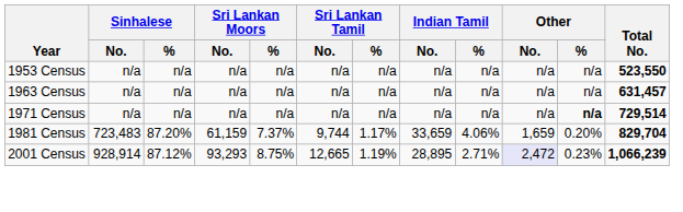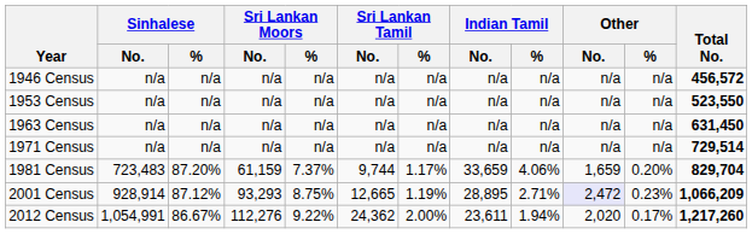 <table class="wikitable" border="1" style="text-align:right;">
 <tr>
 <th style="vertical-align:bottom;" rowspan=2>Year</th>
 <th colspan=2><a href='#'>Sinhalese</a></th>
 <th colspan=2><a href='#'>Sri Lankan Moors</a></th>
 <th colspan=2><a href='#'>Sri Lankan Tamil</a></th>
 <th colspan=2><a href='#'>Indian Tamil</a></th>
 <th colspan=2>Other</th>
 <th style="vertical-align:bottom;" rowspan=2><strong>Total</strong><br><strong>No.</strong></th>
 </tr>
 <tr>
 <th style="width:60px;">No.</th>
 <th style="width:50px;">%</th>
 <th style="width:60px;">No.</th>
 <th style="width:50px;">%</th>
 <th style="width:60px;">No.</th>
 <th style="width:50px;">%</th>
 <th style="width:60px;">No.</th>
 <th style="width:50px;">%</th>
 <th style="width:60px;">No.</th>
 <th style="width:50px;">%</th>
+</tr>
+<tr>
+<td align=left>1946 Census</td>
+<td>n/a</td>
+<td>n/a</td>
+<td>n/a</td>
+<td>n/a</td>
+<td>n/a</td>
+<td>n/a</td>
+<td>n/a</td>
+<td>n/a</td>
+<td>n/a</td>
+<td>n/a</td>
+<td><strong>456,572</strong></td>
 </tr>
 <tr>
 <td align=left>1953 Census</td>
 <td>n/a</td>
 <td>n/a</td>
 <td>n/a</td>
 <td>n/a</td>
 <td>n/a</td>
 <td>n/a</td>
 <td>n/a</td>
 <td>n/a</td>
 <td>n/a</td>
 <td>n/a</td>
 <td><strong>523,550</strong></td>
 </tr>
 <tr>
 <td align=left>1963 Census</td>
 <td>n/a</td>
 <td>n/a</td>
 <td>n/a</td>
 <td>n/a</td>
 <td>n/a</td>
 <td>n/a</td>
 <td>n/a</td>
 <td>n/a</td>
 <td>n/a</td>
 <td>n/a</td>
-<td><strong>631,457</strong></td>
+<td><strong>631,450</strong></td>
 </tr>
 <tr>
 <td align=left>1971 Census</td>
 <td>n/a</td>
 <td>n/a</td>
 <td>n/a</td>
 <td>n/a</td>
 <td>n/a</td>
 <td>n/a</td>
 <td>n/a</td>
 <td>n/a</td>
 <td>n/a</td>
-<td><strong>n/a</strong></td>
+<td>n/a</td>
 <td><strong>729,514</strong></td>
 </tr>
 <tr>
 <td align=left>1981 Census</td>
 <td>723,483</td>
 <td>87.20%</td>
 <td>61,159</td>
 <td>7.37%</td>
 <td>9,744</td>
 <td>1.17%</td>
 <td>33,659</td>
 <td>4.06%</td>
 <td>1,659</td>
 <td>0.20%</td>
 <td><strong>829,704</strong></td>
 </tr>
 <tr>
 <td align=left>2001 Census</td>
 <td>928,914</td>
 <td>87.12%</td>
 <td>93,293</td>
 <td>8.75%</td>
 <td>12,665</td>
 <td>1.19%</td>
 <td>28,895</td>
 <td>2.71%</td>
 <td style="background: lavender;">2,472</td>
 <td>0.23%</td>
-<td><strong>1,066,239</strong></td>
+<td><strong>1,066,209</strong></td>
+</tr>
+<tr>
+<td align=left>2012 Census</td>
+<td>1,054,991</td>
+<td>86.67%</td>
+<td>112,276</td>
+<td>9.22%</td>
+<td>24,362</td>
+<td>2.00%</td>
+<td>23,611</td>
+<td>1.94%</td>
+<td>2,020</td>
+<td>0.17%</td>
+<td><strong>1,217,260</strong></td>
 </tr>
 </table>
